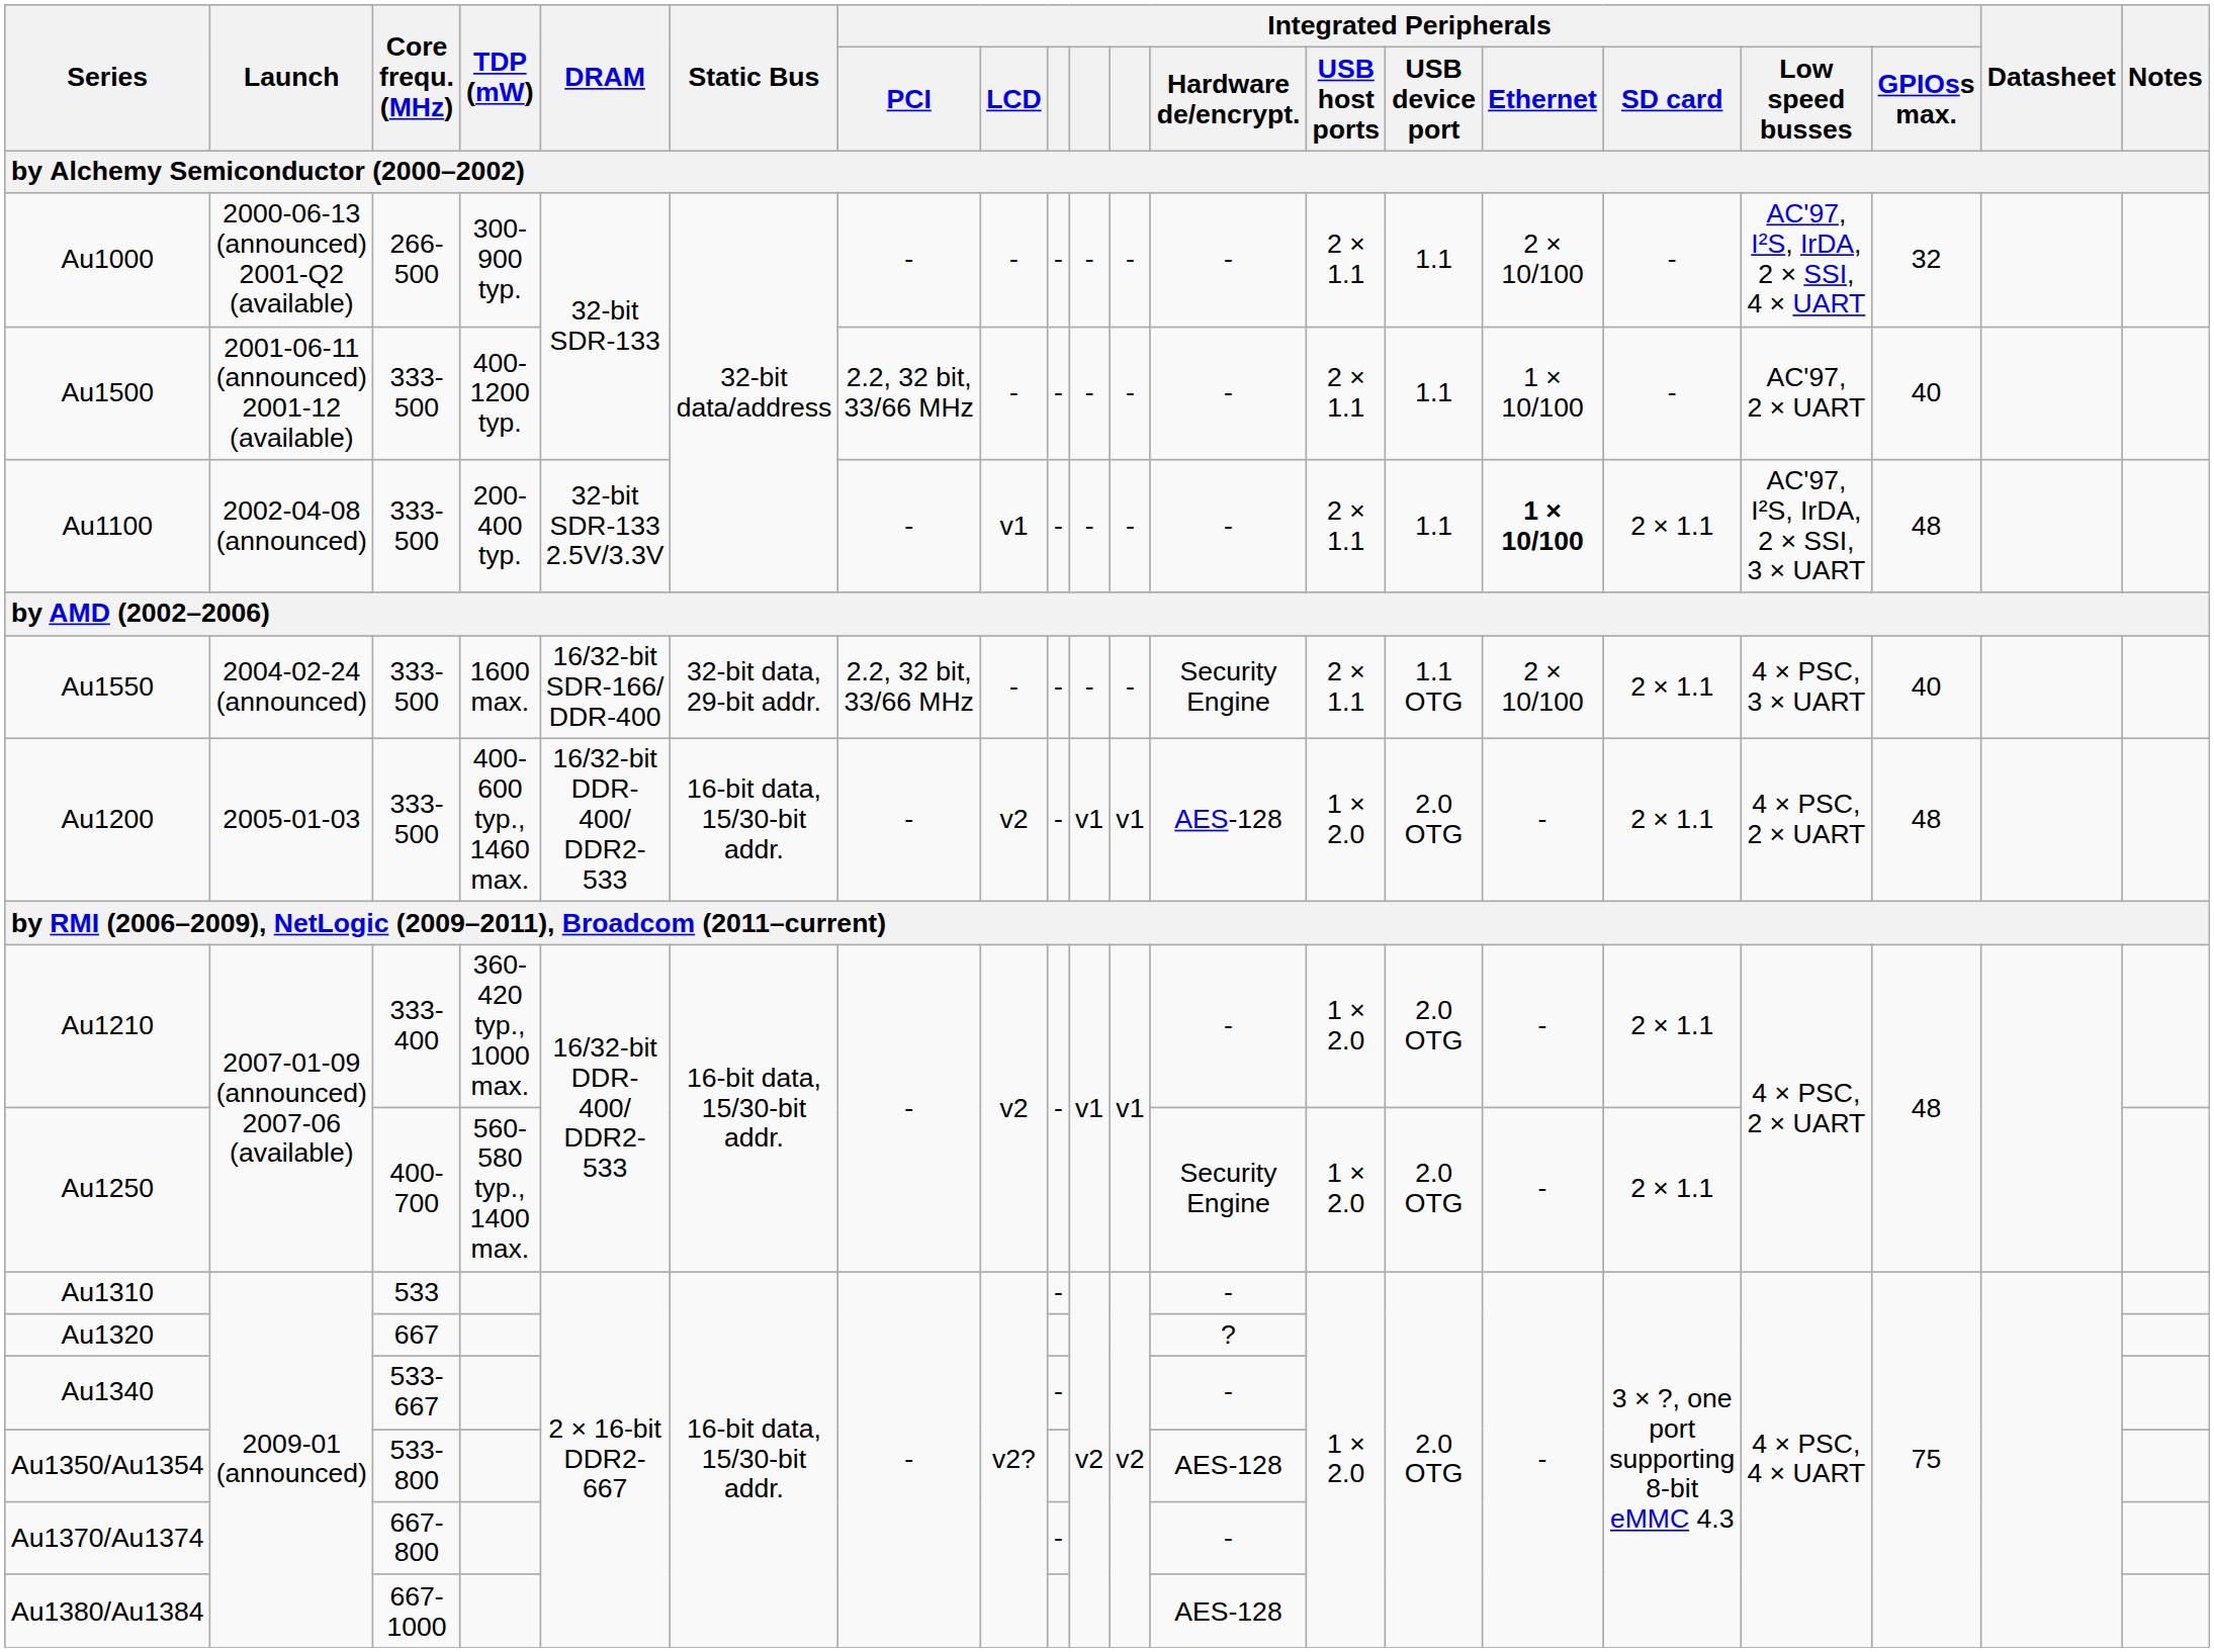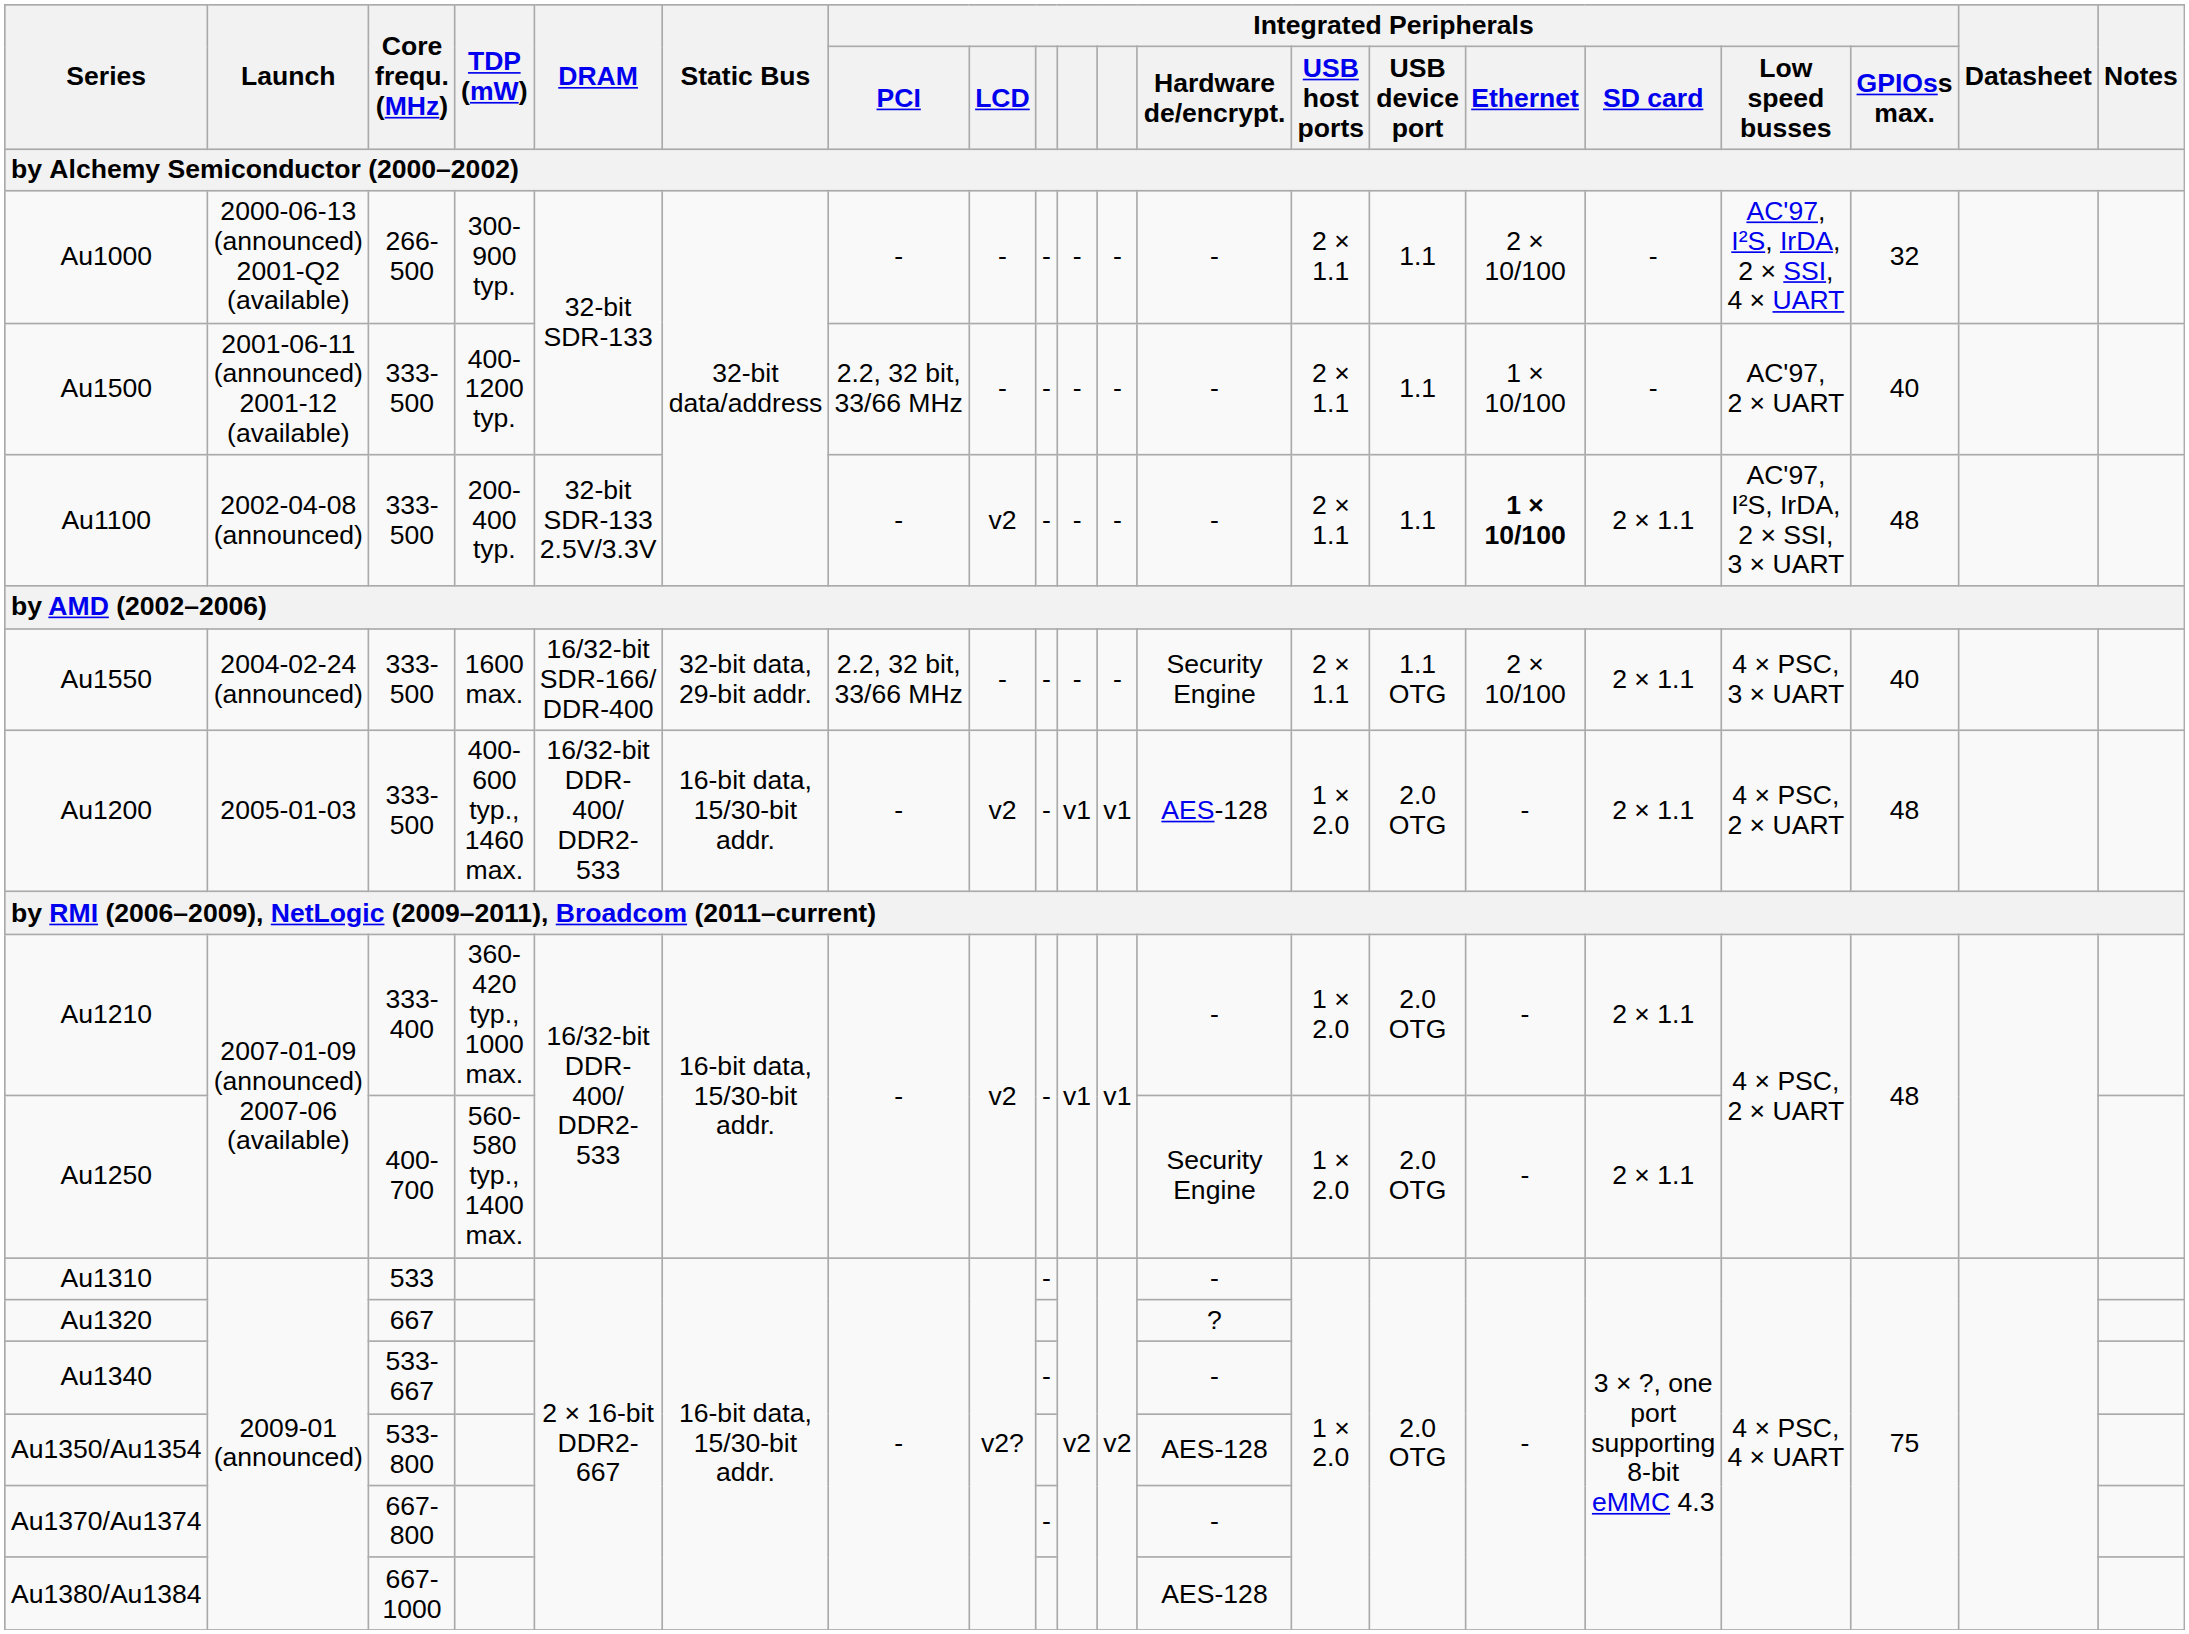 <table class="wikitable" style="text-align: center">
 <tr>
 <th rowspan=2>Series</th>
 <th rowspan=2>Launch</th>
 <th rowspan=2>Core frequ. (<a href='#'>MHz</a>)</th>
 <th rowspan=2><a href='#'>TDP</a> (<a href='#'>mW</a>)</th>
 <th rowspan=2><a href='#'>DRAM</a></th>
 <th rowspan=2>Static Bus</th>
 <th colspan=12>Integrated Peripherals</th>
 <th rowspan=2>Datasheet</th>
 <th rowspan=2>Notes</th>
 </tr>
 <tr>
 <th><a href='#'>PCI</a></th>
 <th><a href='#'>LCD</a></th>
 <th></th>
 <th></th>
 <th></th>
 <th>Hardware de/encrypt.</th>
 <th><a href='#'>USB</a> host ports</th>
 <th>USB device port</th>
 <th><a href='#'>Ethernet</a></th>
 <th><a href='#'>SD card</a></th>
 <th>Low speed busses</th>
 <th><a href='#'>GPIOs</a>s max.</th>
 </tr>
 <tr>
 <th colspan=22 style="text-align: left">by <strong>Alchemy Semiconductor</strong> (2000–2002)</th>
 </tr>
 <tr>
 <td>Au1000</td>
 <td>2000-06-13 (announced)<br>2001-Q2 (available)</td>
 <td>266-500</td>
 <td>300-900 typ.</td>
 <td rowspan="2">32-bit SDR-133</td>
 <td rowspan="3">32-bit data/address</td>
 <td>-</td>
 <td>-</td>
 <td>-</td>
 <td>-</td>
 <td>-</td>
 <td>-</td>
 <td>2 × 1.1</td>
 <td>1.1</td>
 <td>2 × 10/100</td>
 <td>-</td>
 <td><a href='#'>AC'97</a>, <a href='#'>I²S</a>, <a href='#'>IrDA</a>, 2 × <a href='#'>SSI</a>, 4 × <a href='#'>UART</a></td>
 <td>32</td>
 <td></td>
 <td></td>
 </tr>
 <tr>
 <td>Au1500</td>
 <td>2001-06-11 (announced)<br>2001-12 (available)</td>
 <td>333-500</td>
 <td>400-1200 typ.</td>
 <td>2.2, 32 bit, 33/66 MHz</td>
 <td>-</td>
 <td>-</td>
 <td>-</td>
 <td>-</td>
 <td>-</td>
 <td>2 × 1.1</td>
 <td>1.1</td>
 <td>1 × 10/100</td>
 <td>-</td>
 <td>AC'97, 2 × UART</td>
 <td>40</td>
 <td></td>
 <td></td>
 </tr>
 <tr>
 <td>Au1100</td>
 <td>2002-04-08 (announced)</td>
 <td>333-500</td>
 <td>200-400 typ.</td>
 <td>32-bit SDR-133 2.5V/3.3V</td>
 <td>-</td>
-<td>v1</td>
+<td>v2</td>
 <td>-</td>
 <td>-</td>
 <td>-</td>
 <td>-</td>
 <td>2 × 1.1</td>
 <td>1.1</td>
 <td><strong>1 × 10/100</strong></td>
 <td>2 × 1.1</td>
 <td>AC'97, I²S, IrDA, 2 × SSI, 3 × UART</td>
 <td>48</td>
 <td></td>
 <td></td>
 </tr>
 <tr>
 <th colspan=22 style="text-align: left">by <a href='#'>AMD</a> (2002–2006)</th>
 </tr>
 <tr>
 <td>Au1550</td>
 <td>2004-02-24 (announced)</td>
 <td>333-500</td>
 <td>1600 max.</td>
 <td>16/32-bit SDR-166/<br>DDR-400</td>
 <td>32-bit data, 29-bit addr.</td>
 <td>2.2, 32 bit, 33/66 MHz</td>
 <td>-</td>
 <td>-</td>
 <td>-</td>
 <td>-</td>
 <td>Security Engine</td>
 <td>2 × 1.1</td>
 <td>1.1 OTG</td>
 <td>2 × 10/100</td>
 <td>2 × 1.1</td>
 <td>4 × PSC, 3 × UART</td>
 <td>40</td>
 <td></td>
 <td></td>
 </tr>
 <tr>
 <td>Au1200</td>
 <td>2005-01-03</td>
 <td>333-500</td>
 <td>400-600 typ., 1460 max.</td>
 <td>16/32-bit DDR-400/<br>DDR2-533</td>
 <td>16-bit data,<br>15/30-bit addr.</td>
 <td>-</td>
 <td>v2</td>
 <td>-</td>
 <td>v1</td>
 <td>v1</td>
 <td><a href='#'>AES</a>-128</td>
 <td>1 × 2.0</td>
 <td>2.0 OTG</td>
 <td>-</td>
 <td>2 × 1.1</td>
 <td>4 × PSC, 2 × UART</td>
 <td>48</td>
 <td></td>
 <td></td>
 </tr>
 <tr>
 <th colspan=22 style="text-align: left">by <a href='#'>RMI</a> (2006–2009), <a href='#'>NetLogic</a> (2009–2011), <a href='#'>Broadcom</a> (2011–current)</th>
 </tr>
 <tr>
 <td>Au1210</td>
 <td rowspan="2">2007-01-09 (announced)<br>2007-06 (available)</td>
 <td>333-400</td>
 <td>360-420 typ., 1000 max.</td>
 <td rowspan="2">16/32-bit DDR-400/<br>DDR2-533</td>
 <td rowspan="2">16-bit data,<br>15/30-bit addr.</td>
 <td rowspan="2">-</td>
 <td rowspan="2">v2</td>
 <td rowspan="2">-</td>
 <td rowspan="2">v1</td>
 <td rowspan="2">v1</td>
 <td>-</td>
 <td>1 × 2.0</td>
 <td>2.0 OTG</td>
 <td>-</td>
 <td>2 × 1.1</td>
 <td rowspan="2">4 × PSC, 2 × UART</td>
 <td rowspan="2">48</td>
 <td rowspan="2"></td>
 <td></td>
 </tr>
 <tr>
 <td>Au1250</td>
 <td>400-700</td>
 <td>560-580 typ., 1400 max.</td>
 <td>Security Engine</td>
 <td>1 × 2.0</td>
 <td>2.0 OTG</td>
 <td>-</td>
 <td>2 × 1.1</td>
 <td></td>
 </tr>
 <tr>
 <td>Au1310</td>
 <td rowspan="6">2009-01 (announced)</td>
 <td>533</td>
 <td></td>
 <td rowspan="6">2 × 16-bit DDR2-667</td>
 <td rowspan="6">16-bit data,<br>15/30-bit addr.</td>
 <td rowspan="6">-</td>
 <td rowspan="6">v2?</td>
 <td>-</td>
 <td rowspan="6">v2</td>
 <td rowspan="6">v2</td>
 <td>-</td>
 <td rowspan="6">1 × 2.0</td>
 <td rowspan="6">2.0 OTG</td>
 <td rowspan="6">-</td>
 <td rowspan="6">3 × ?, one port supporting 8-bit <a href='#'>eMMC</a> 4.3</td>
 <td rowspan="6">4 × PSC, 4 × UART</td>
 <td rowspan="6">75</td>
 <td rowspan="6"></td>
 <td></td>
 </tr>
 <tr>
 <td>Au1320</td>
 <td>667</td>
 <td></td>
 <td></td>
 <td>?</td>
 <td></td>
 </tr>
 <tr>
 <td>Au1340</td>
 <td>533-667</td>
 <td></td>
 <td>-</td>
 <td>-</td>
 <td></td>
 </tr>
 <tr>
 <td>Au1350/Au1354</td>
 <td>533-800</td>
 <td></td>
 <td></td>
 <td>AES-128</td>
 <td></td>
 </tr>
 <tr>
 <td>Au1370/Au1374</td>
 <td>667-800</td>
 <td></td>
 <td>-</td>
 <td>-</td>
 <td></td>
 </tr>
 <tr>
 <td>Au1380/Au1384</td>
 <td>667-1000</td>
 <td></td>
 <td></td>
 <td>AES-128</td>
 <td></td>
 </tr>
 </table>
